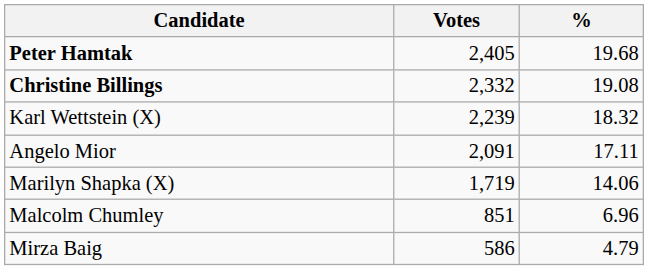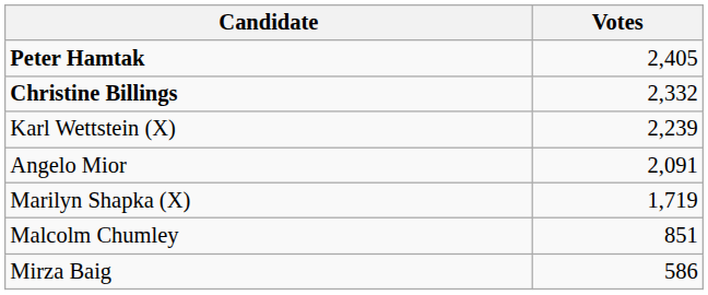 <table style="width:500px;" class="wikitable">
 <tr>
 <th align="center">Candidate</th>
 <th align="center">Votes</th>
-<th align="center">%</th>
 </tr>
 <tr>
 <td align="left"><strong>Peter Hamtak</strong></td>
 <td align="right">2,405</td>
-<td align="right">19.68</td>
 </tr>
 <tr>
 <td align="left"><strong>Christine Billings</strong></td>
 <td align="right">2,332</td>
-<td align="right">19.08</td>
 </tr>
 <tr>
 <td align="left">Karl Wettstein (X)</td>
 <td align="right">2,239</td>
-<td align="right">18.32</td>
 </tr>
 <tr>
 <td align="left">Angelo Mior</td>
 <td align="right">2,091</td>
-<td align="right">17.11</td>
 </tr>
 <tr>
 <td align="left">Marilyn Shapka (X)</td>
 <td align="right">1,719</td>
-<td align="right">14.06</td>
 </tr>
 <tr>
 <td align="left">Malcolm Chumley</td>
 <td align="right">851</td>
-<td align="right">6.96</td>
 </tr>
 <tr>
 <td align="left">Mirza Baig</td>
 <td align="right">586</td>
-<td align="right">4.79</td>
 </tr>
 </table>
